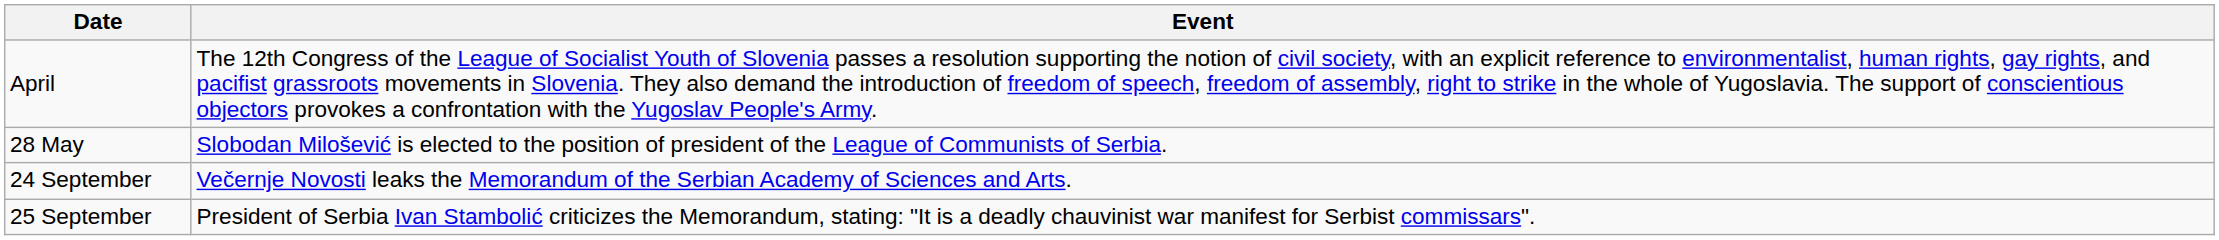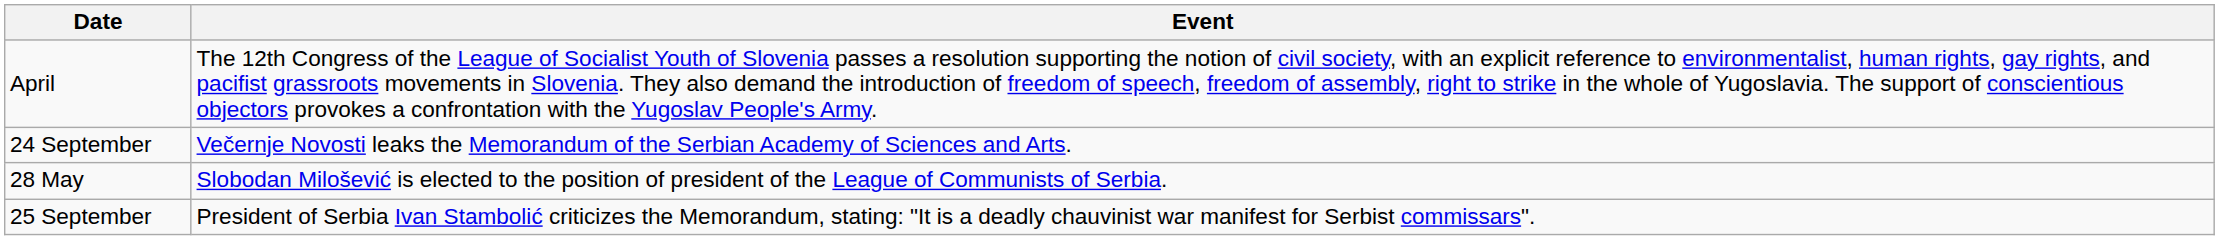 <table class="wikitable">
 <tr>
 <th width="125">Date</th>
 <th>Event</th>
 </tr>
 <tr>
 <td>April</td>
 <td>The 12th Congress of the <a href='#'>League of Socialist Youth of Slovenia</a> passes a resolution supporting the notion of <a href='#'>civil society</a>, with an explicit reference to <a href='#'>environmentalist</a>, <a href='#'>human rights</a>, <a href='#'>gay rights</a>, and <a href='#'>pacifist</a> <a href='#'>grassroots</a> movements in <a href='#'>Slovenia</a>. They also demand the introduction of <a href='#'>freedom of speech</a>, <a href='#'>freedom of assembly</a>, <a href='#'>right to strike</a> in the whole of Yugoslavia. The support of <a href='#'>conscientious objectors</a> provokes a confrontation with the <a href='#'>Yugoslav People's Army</a>.</td>
 </tr>
 <tr>
+<td>24 September</td>
+<td><a href='#'>Večernje Novosti</a> leaks the <a href='#'>Memorandum of the Serbian Academy of Sciences and Arts</a>.</td>
+</tr>
+<tr>
 <td>28 May</td>
 <td><a href='#'>Slobodan Milošević</a> is elected to the position of president of the <a href='#'>League of Communists of Serbia</a>.</td>
-</tr>
-<tr>
-<td>24 September</td>
-<td><a href='#'>Večernje Novosti</a> leaks the <a href='#'>Memorandum of the Serbian Academy of Sciences and Arts</a>.</td>
 </tr>
 <tr>
 <td>25 September</td>
 <td>President of Serbia <a href='#'>Ivan Stambolić</a> criticizes the Memorandum, stating: "It is a deadly chauvinist war manifest for Serbist <a href='#'>commissars</a>".</td>
 </tr>
 </table>
